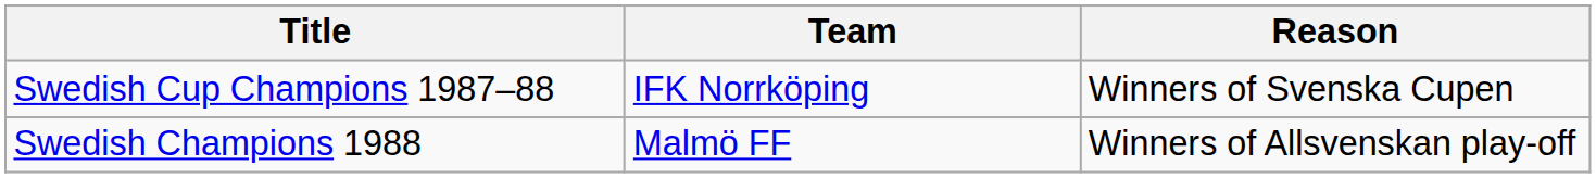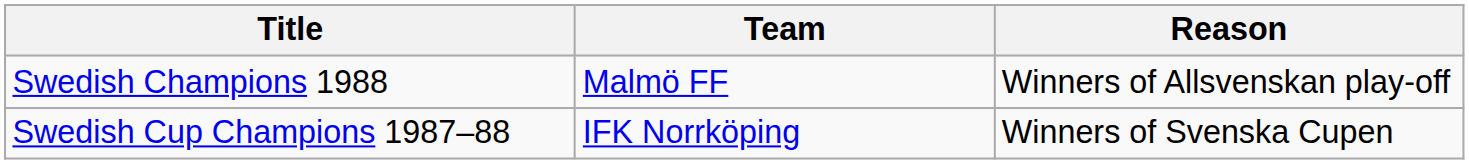 <table class="wikitable" style="text-align: left">
 <tr>
 <th style="width: 275px;">Title</th>
 <th style="width: 200px;">Team</th>
 <th style="width: 225px;">Reason</th>
 </tr>
 <tr>
+<td><a href='#'>Swedish Champions</a> 1988</td>
+<td><a href='#'>Malmö FF</a></td>
+<td>Winners of Allsvenskan play-off</td>
+</tr>
+<tr>
 <td><a href='#'>Swedish Cup Champions</a> 1987–88</td>
 <td><a href='#'>IFK Norrköping</a></td>
 <td>Winners of Svenska Cupen</td>
 </tr>
-<tr>
-<td><a href='#'>Swedish Champions</a> 1988</td>
-<td><a href='#'>Malmö FF</a></td>
-<td>Winners of Allsvenskan play-off</td>
-</tr>
 </table>
